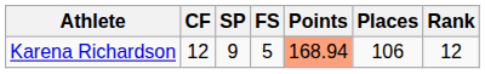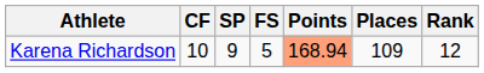 <table class="wikitable" border="1" style="font-size:90%">
 <tr>
 <th>Athlete</th>
 <th>CF</th>
 <th>SP</th>
 <th>FS</th>
 <th>Points</th>
 <th>Places</th>
 <th>Rank</th>
 </tr>
 <tr align=center>
 <td align=left><a href='#'>Karena Richardson</a></td>
-<td>12</td>
+<td>10</td>
 <td>9</td>
 <td>5</td>
 <td style="background: lightsalmon;">168.94</td>
-<td>106</td>
+<td>109</td>
 <td>12</td>
 </tr>
 </table>
